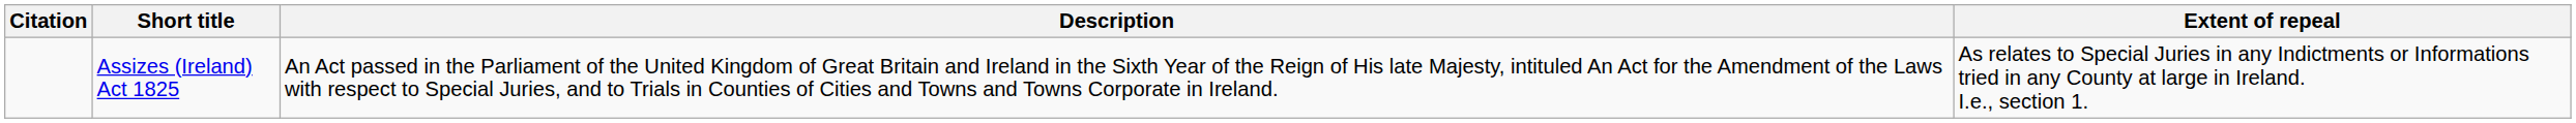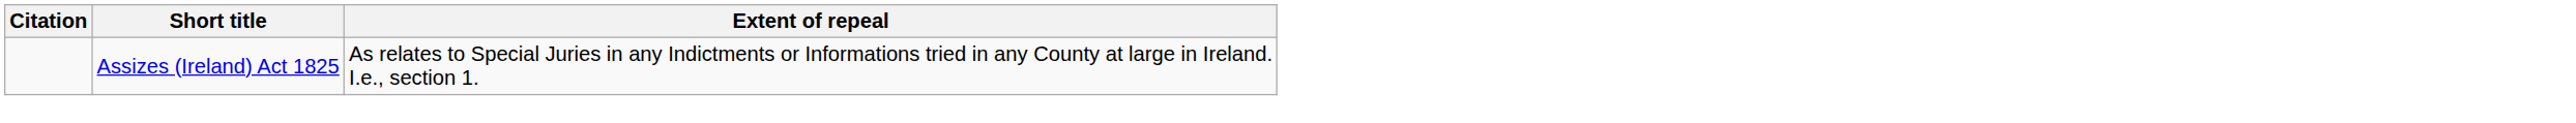 <table class="wikitable">
 <tr>
 <th>Citation</th>
 <th>Short title</th>
-<th>Description</th>
 <th>Extent of repeal</th>
 </tr>
 <tr>
 <td></td>
 <td><a href='#'>Assizes (Ireland) Act 1825</a></td>
-<td>An Act passed in the Parliament of the United Kingdom of Great Britain and Ireland in the Sixth Year of the Reign of His late Majesty, intituled An Act for the Amendment of the Laws with respect to Special Juries, and to Trials in Counties of Cities and Towns and Towns Corporate in Ireland.</td>
 <td>As relates to Special Juries in any Indictments or Informations tried in any County at large in Ireland.<br>I.e., section 1.</td>
 </tr>
 </table>
